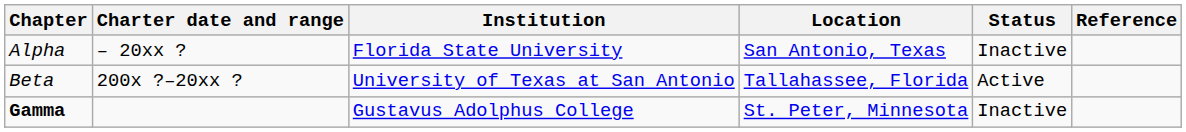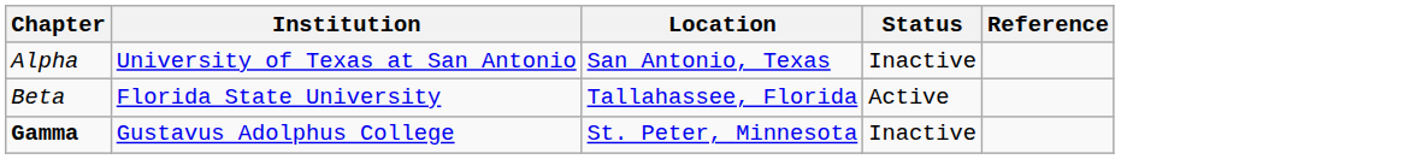 <table class="wikitable sortable">
 <tr>
 <th>Chapter</th>
-<th>Charter date and range</th>
 <th>Institution</th>
 <th>Location</th>
 <th>Status</th>
 <th>Reference</th>
 </tr>
 <tr>
 <td><em>Alpha</em></td>
-<td> – 20xx ?</td>
-<td><a href='#'>Florida State University</a></td>
+<td><a href='#'>University of Texas at San Antonio</a></td>
 <td><a href='#'>San Antonio, Texas</a></td>
 <td>Inactive</td>
 <td></td>
 </tr>
 <tr>
 <td><em>Beta</em></td>
-<td>200x ?–20xx ?</td>
-<td><a href='#'>University of Texas at San Antonio</a></td>
+<td><a href='#'>Florida State University</a></td>
 <td><a href='#'>Tallahassee, Florida</a></td>
 <td>Active</td>
 <td></td>
 </tr>
 <tr>
 <td><strong>Gamma</strong></td>
-<td></td>
 <td><a href='#'>Gustavus Adolphus College</a></td>
 <td><a href='#'>St. Peter, Minnesota</a></td>
 <td>Inactive</td>
 <td></td>
 </tr>
 </table>
